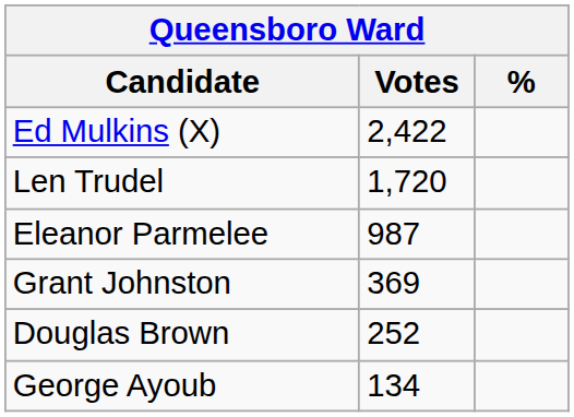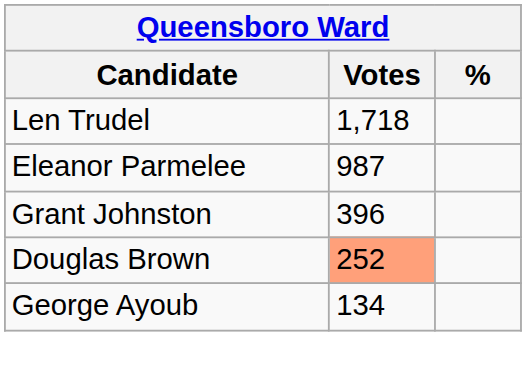 <table class="wikitable">
 <tr>
 <th colspan="3"><a href='#'>Queensboro Ward</a></th>
 </tr>
 <tr>
 <th style="width: 170px">Candidate</th>
 <th style="width: 50px">Votes</th>
 <th style="width: 40px">%</th>
 </tr>
 <tr>
-<td><a href='#'>Ed Mulkins</a> (X)</td>
-<td>2,422</td>
-<td></td>
-</tr>
-<tr>
 <td>Len Trudel</td>
-<td>1,720</td>
+<td>1,718</td>
 <td></td>
 </tr>
 <tr>
 <td>Eleanor Parmelee</td>
 <td>987</td>
 <td></td>
 </tr>
 <tr>
 <td>Grant Johnston</td>
-<td>369</td>
+<td>396</td>
 <td></td>
 </tr>
 <tr>
 <td>Douglas Brown</td>
-<td>252</td>
+<td style="background: lightsalmon;">252</td>
 <td></td>
 </tr>
 <tr>
 <td>George Ayoub</td>
 <td>134</td>
 <td></td>
 </tr>
 </table>
